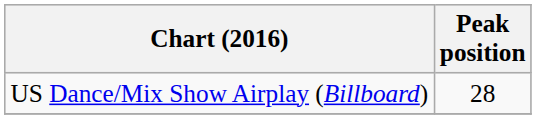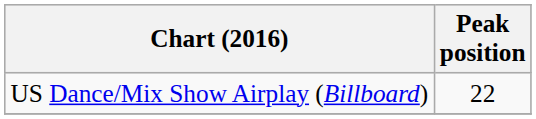 <table class="wikitable sortable">
 <tr>
 <th>Chart (2016)</th>
 <th>Peak<br>position</th>
 </tr>
 <tr>
 <td>US <a href='#'>Dance/Mix Show Airplay</a> (<em><a href='#'>Billboard</a></em>)</td>
-<td style="text-align:center;">28</td>
+<td style="text-align:center;">22</td>
 </tr>
 <tr>
 </tr>
 </table>
